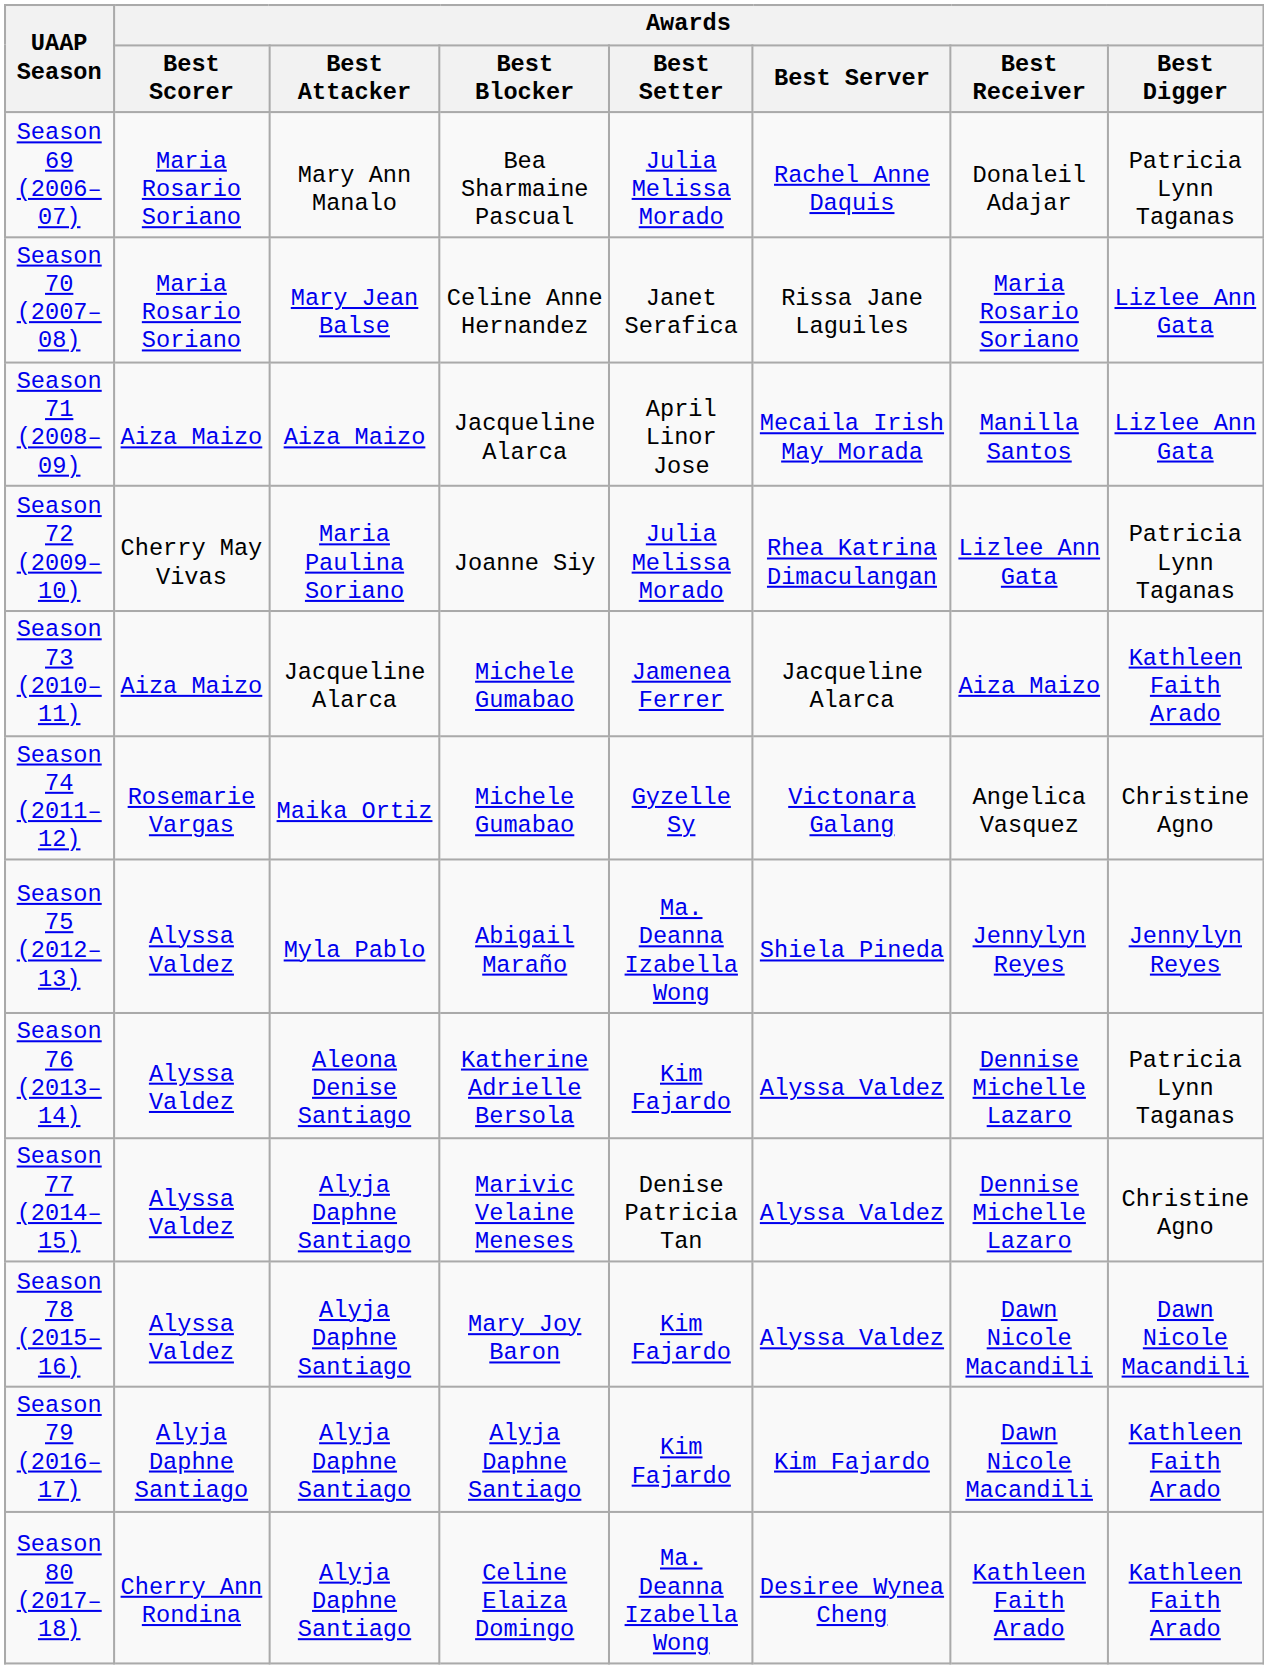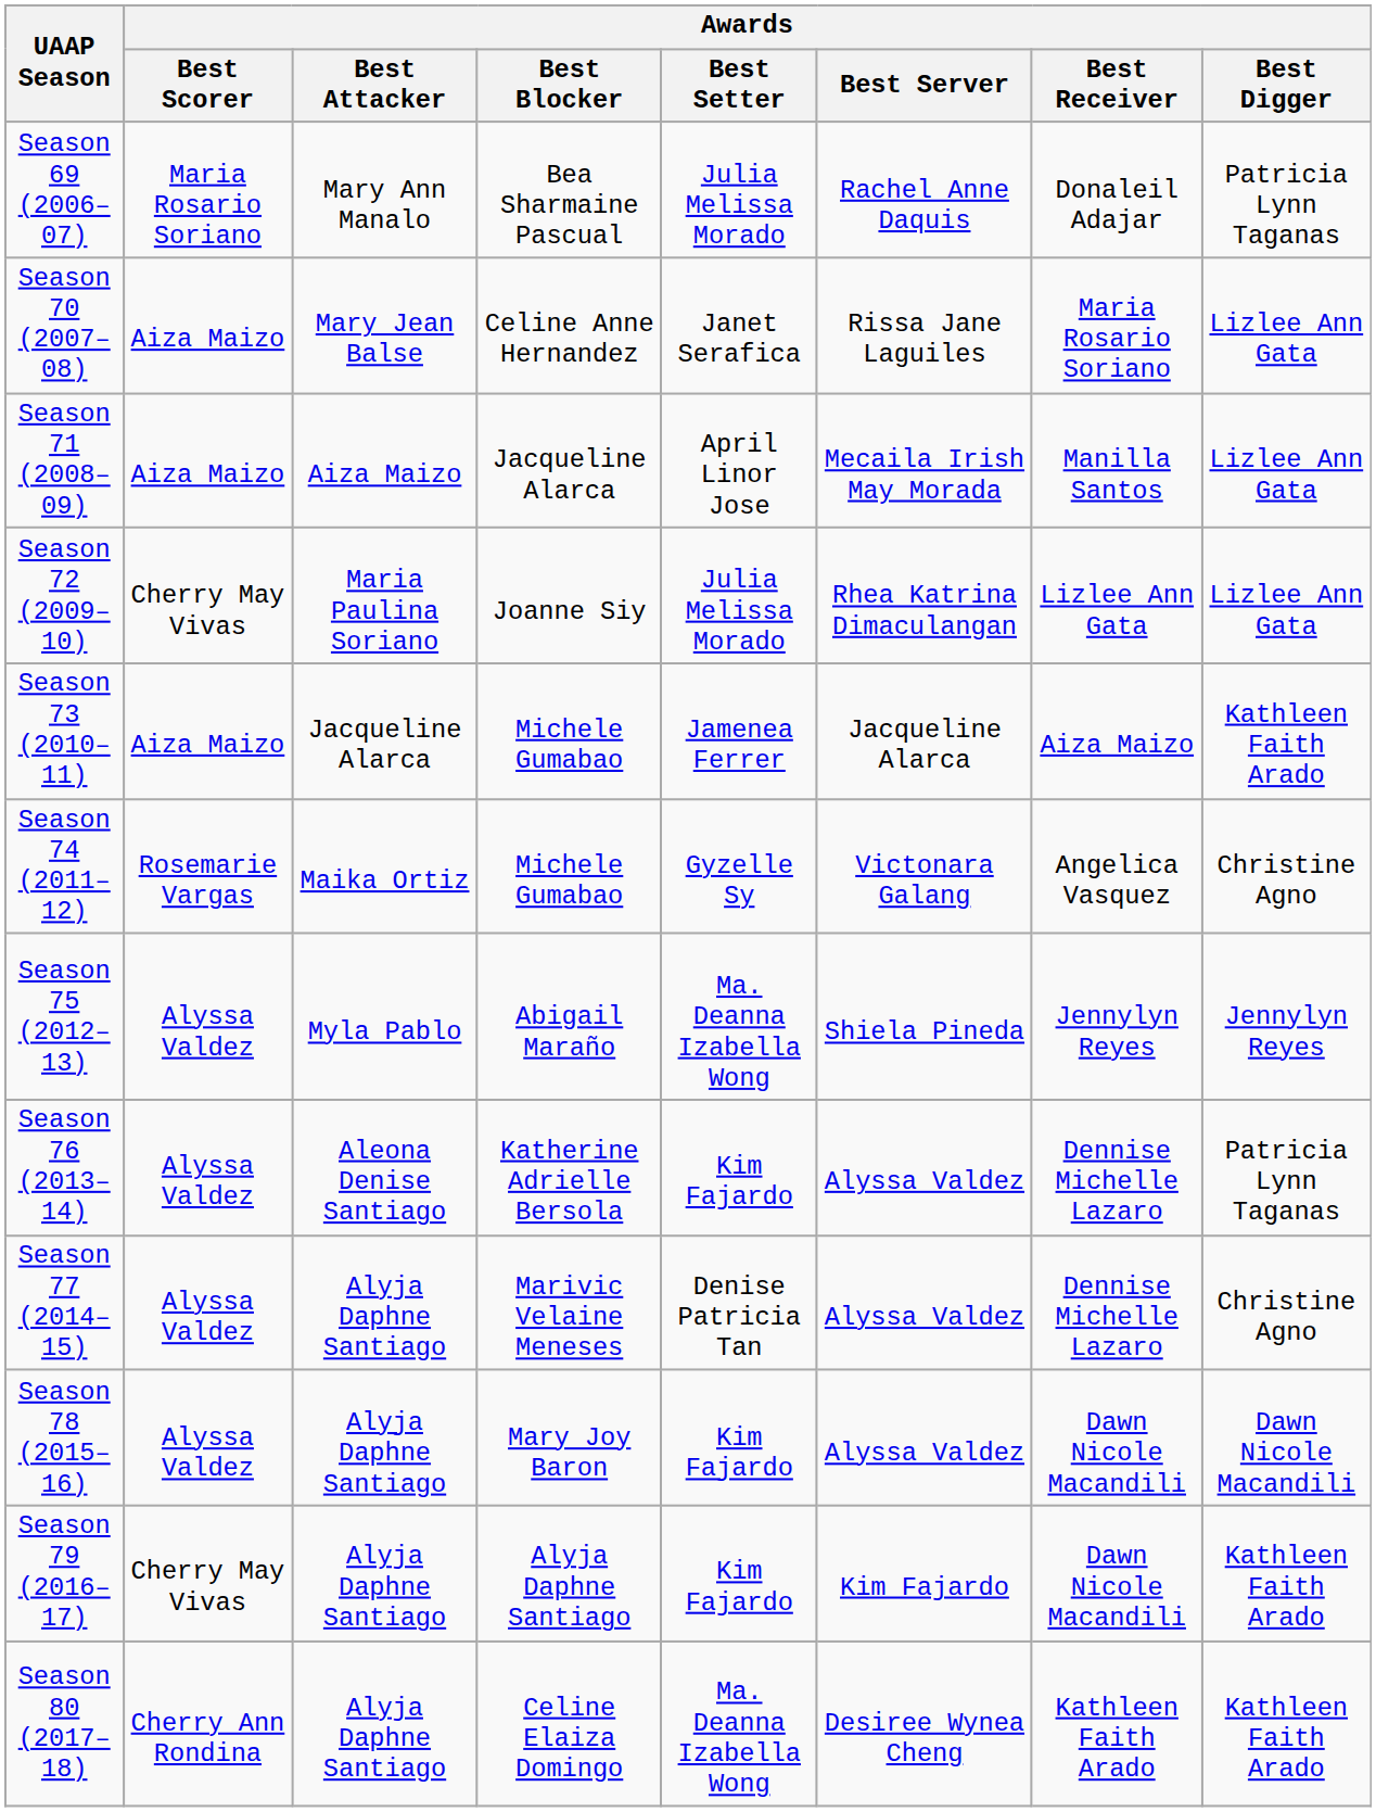 <table class="wikitable" width=100% style="font-size:90%; text-align:center;">
 <tr>
 <th width=7% rowspan=2>UAAP Season</th>
 <th colspan=8>Awards</th>
 </tr>
 <tr>
 <th width=10%>Best Scorer</th>
 <th width=10%>Best Attacker</th>
 <th width=10%>Best Blocker</th>
 <th width=10%>Best Setter</th>
 <th width=10%>Best Server</th>
 <th width=10%>Best Receiver</th>
 <th width=10%>Best Digger</th>
 </tr>
 <tr>
 <td><a href='#'>Season 69<br>(2006–07)</a></td>
 <td><br><a href='#'>Maria Rosario Soriano</a></td>
 <td><br>Mary Ann Manalo</td>
 <td><br> Bea Sharmaine Pascual</td>
 <td><br><a href='#'>Julia Melissa Morado</a></td>
 <td><br> <a href='#'>Rachel Anne Daquis</a></td>
 <td><br>Donaleil Adajar</td>
 <td><br> Patricia Lynn Taganas</td>
 </tr>
 <tr>
 <td><a href='#'>Season 70<br>(2007–08)</a></td>
-<td><br><a href='#'>Maria Rosario Soriano</a></td>
+<td><br><a href='#'>Aiza Maizo</a></td>
 <td><br> <a href='#'>Mary Jean Balse</a></td>
 <td><br> Celine Anne Hernandez</td>
 <td><br>Janet Serafica</td>
 <td><br> Rissa Jane Laguiles</td>
 <td><br><a href='#'>Maria Rosario Soriano</a></td>
 <td><br><a href='#'>Lizlee Ann Gata</a></td>
 </tr>
 <tr>
 <td><a href='#'>Season 71<br>(2008–09)</a></td>
 <td><br><a href='#'>Aiza Maizo</a></td>
 <td><br><a href='#'>Aiza Maizo</a></td>
 <td><br>Jacqueline Alarca</td>
 <td><br>April Linor Jose</td>
 <td><br><a href='#'>Mecaila Irish May Morada</a></td>
 <td><br><a href='#'>Manilla Santos</a></td>
 <td><br><a href='#'>Lizlee Ann Gata</a></td>
 </tr>
 <tr>
 <td><a href='#'>Season 72<br>(2009–10)</a></td>
 <td><br>Cherry May Vivas</td>
 <td><br><a href='#'>Maria Paulina Soriano</a></td>
 <td><br>Joanne Siy</td>
 <td><br><a href='#'>Julia Melissa Morado</a></td>
 <td><br><a href='#'>Rhea Katrina Dimaculangan</a></td>
 <td><br><a href='#'>Lizlee Ann Gata</a></td>
-<td><br> Patricia Lynn Taganas</td>
+<td><br><a href='#'>Lizlee Ann Gata</a></td>
 </tr>
 <tr>
 <td><a href='#'>Season 73<br>(2010–11)</a></td>
 <td><br><a href='#'>Aiza Maizo</a></td>
 <td><br>Jacqueline Alarca</td>
 <td><br><a href='#'>Michele Gumabao</a></td>
 <td><br><a href='#'>Jamenea Ferrer</a></td>
 <td><br>Jacqueline Alarca</td>
 <td><br><a href='#'>Aiza Maizo</a></td>
 <td><br><a href='#'>Kathleen Faith Arado</a></td>
 </tr>
 <tr>
 <td><a href='#'>Season 74<br>(2011–12)</a></td>
 <td><br> <a href='#'>Rosemarie Vargas</a></td>
 <td><br><a href='#'>Maika Ortiz</a></td>
 <td><br><a href='#'>Michele Gumabao</a></td>
 <td><br><a href='#'>Gyzelle Sy</a></td>
 <td><br><a href='#'>Victonara Galang</a></td>
 <td><br> Angelica Vasquez</td>
 <td><br> Christine Agno</td>
 </tr>
 <tr>
 <td><a href='#'>Season 75<br>(2012–13)</a></td>
 <td><br><a href='#'>Alyssa Valdez</a></td>
 <td><br> <a href='#'>Myla Pablo</a></td>
 <td><br><a href='#'>Abigail Maraño</a></td>
 <td><br><a href='#'>Ma. Deanna Izabella Wong</a></td>
 <td><br><a href='#'>Shiela Pineda</a></td>
 <td><br><a href='#'>Jennylyn Reyes</a></td>
 <td><br><a href='#'>Jennylyn Reyes</a></td>
 </tr>
 <tr>
 <td><a href='#'>Season 76<br>(2013–14)</a></td>
 <td><br><a href='#'>Alyssa Valdez</a></td>
 <td><br><a href='#'>Aleona Denise Santiago</a></td>
 <td><br><a href='#'>Katherine Adrielle Bersola</a></td>
 <td><br><a href='#'>Kim Fajardo</a></td>
 <td><br><a href='#'>Alyssa Valdez</a></td>
 <td><br><a href='#'>Dennise Michelle Lazaro</a></td>
 <td><br> Patricia Lynn Taganas</td>
 </tr>
 <tr>
 <td><a href='#'>Season 77<br>(2014–15)</a></td>
 <td><br><a href='#'>Alyssa Valdez</a></td>
 <td><br><a href='#'>Alyja Daphne Santiago</a></td>
 <td><br><a href='#'>Marivic Velaine Meneses</a></td>
 <td><br>Denise Patricia Tan</td>
 <td><br><a href='#'>Alyssa Valdez</a></td>
 <td><br><a href='#'>Dennise Michelle Lazaro</a></td>
 <td><br>Christine Agno</td>
 </tr>
 <tr>
 <td><a href='#'>Season 78<br>(2015–16)</a></td>
 <td><br><a href='#'>Alyssa Valdez</a></td>
 <td><br><a href='#'>Alyja Daphne Santiago</a></td>
 <td><br><a href='#'>Mary Joy Baron</a></td>
 <td><br><a href='#'>Kim Fajardo</a></td>
 <td><br><a href='#'>Alyssa Valdez</a></td>
 <td><br><a href='#'>Dawn Nicole Macandili</a></td>
 <td><br><a href='#'>Dawn Nicole Macandili</a></td>
 </tr>
 <tr>
 <td><a href='#'>Season 79<br>(2016–17)</a></td>
-<td><br><a href='#'>Alyja Daphne Santiago</a></td>
+<td><br>Cherry May Vivas</td>
 <td><br><a href='#'>Alyja Daphne Santiago</a></td>
 <td><br><a href='#'>Alyja Daphne Santiago</a></td>
 <td><br><a href='#'>Kim Fajardo</a></td>
 <td><br><a href='#'>Kim Fajardo</a></td>
 <td><br><a href='#'>Dawn Nicole Macandili</a></td>
 <td><br><a href='#'>Kathleen Faith Arado</a></td>
 </tr>
 <tr>
 <td><a href='#'>Season 80<br>(2017–18)</a></td>
 <td><br><a href='#'>Cherry Ann Rondina</a></td>
 <td><br><a href='#'>Alyja Daphne Santiago</a></td>
 <td><br><a href='#'>Celine Elaiza Domingo</a></td>
 <td><br><a href='#'>Ma. Deanna Izabella Wong</a></td>
 <td><br><a href='#'>Desiree Wynea Cheng</a></td>
 <td><br><a href='#'>Kathleen Faith Arado</a></td>
 <td><br><a href='#'>Kathleen Faith Arado</a></td>
 </tr>
 </table>
